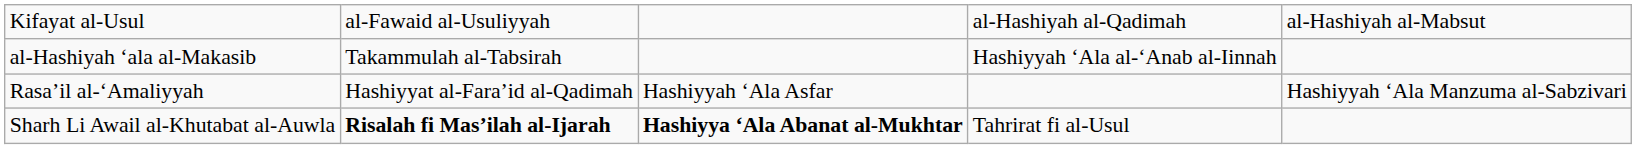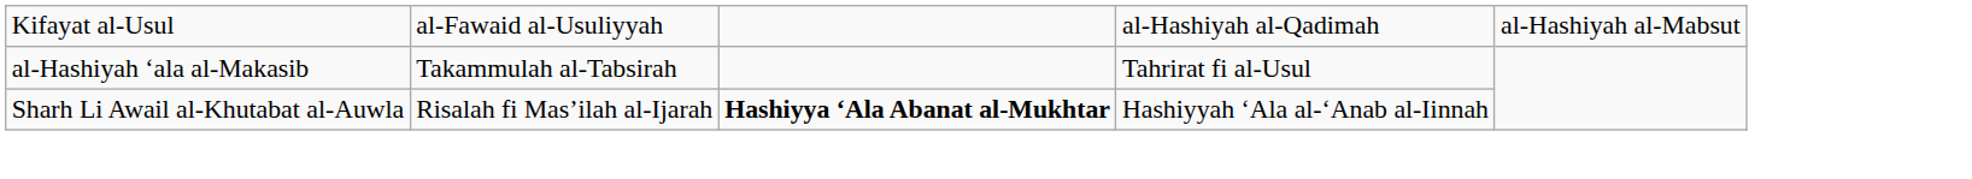 <table class="wikitable">
 <tr>
 <td>Kifayat al-Usul</td>
 <td>al-Fawaid al-Usuliyyah</td>
 <td></td>
 <td>al-Hashiyah al-Qadimah</td>
 <td>al-Hashiyah al-Mabsut</td>
 </tr>
 <tr>
 <td>al-Hashiyah ‘ala al-Makasib</td>
 <td>Takammulah al-Tabsirah</td>
 <td></td>
-<td>Hashiyyah ‘Ala al-‘Anab al-Iinnah</td>
-</tr>
-<tr>
-<td>Rasa’il al-‘Amaliyyah</td>
-<td>Hashiyyat al-Fara’id al-Qadimah</td>
-<td>Hashiyyah ‘Ala Asfar</td>
-<td></td>
-<td>Hashiyyah ‘Ala Manzuma al-Sabzivari</td>
+<td>Tahrirat fi al-Usul</td>
 </tr>
 <tr>
 <td>Sharh Li Awail al-Khutabat al-Auwla</td>
-<td><strong>Risalah fi Mas’ilah al-Ijarah</strong></td>
+<td>Risalah fi Mas’ilah al-Ijarah</td>
 <td><strong>Hashiyya ‘Ala Abanat al-Mukhtar</strong></td>
-<td>Tahrirat fi al-Usul</td>
+<td>Hashiyyah ‘Ala al-‘Anab al-Iinnah</td>
 </tr>
 </table>
